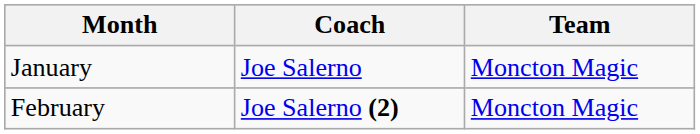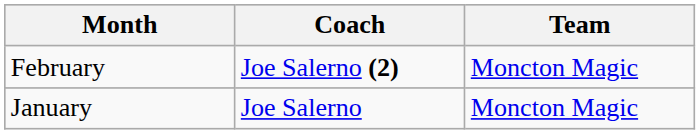 <table class="wikitable" style="width: 48%">
 <tr>
 <th width=60>Month</th>
 <th width=60>Coach</th>
 <th width=60>Team</th>
 </tr>
 <tr>
+<td>February</td>
+<td><a href='#'>Joe Salerno</a> <strong>(2)</strong></td>
+<td><a href='#'>Moncton Magic</a></td>
+</tr>
+<tr>
 <td>January</td>
 <td><a href='#'>Joe Salerno</a></td>
 <td><a href='#'>Moncton Magic</a></td>
 </tr>
-<tr>
-<td>February</td>
-<td><a href='#'>Joe Salerno</a> <strong>(2)</strong></td>
-<td><a href='#'>Moncton Magic</a></td>
-</tr>
 </table>
